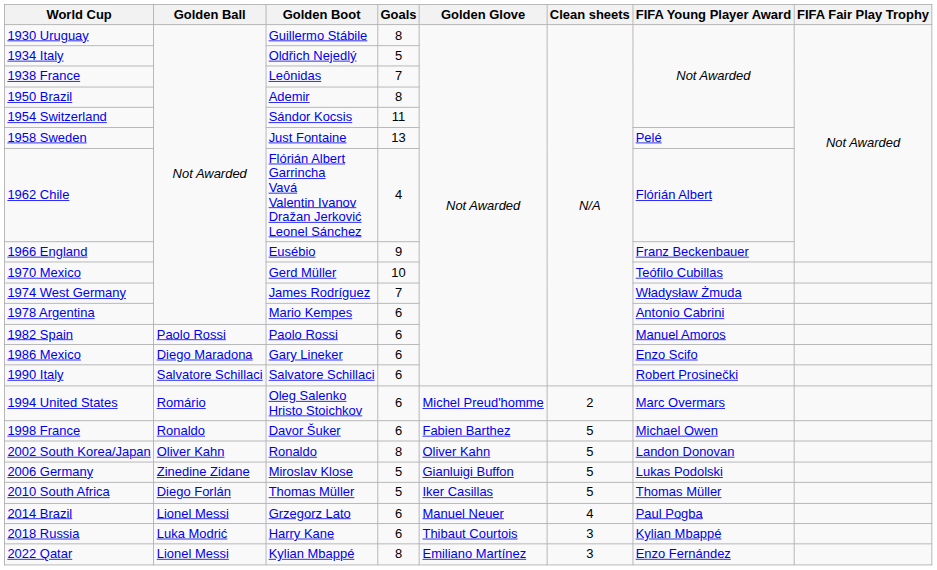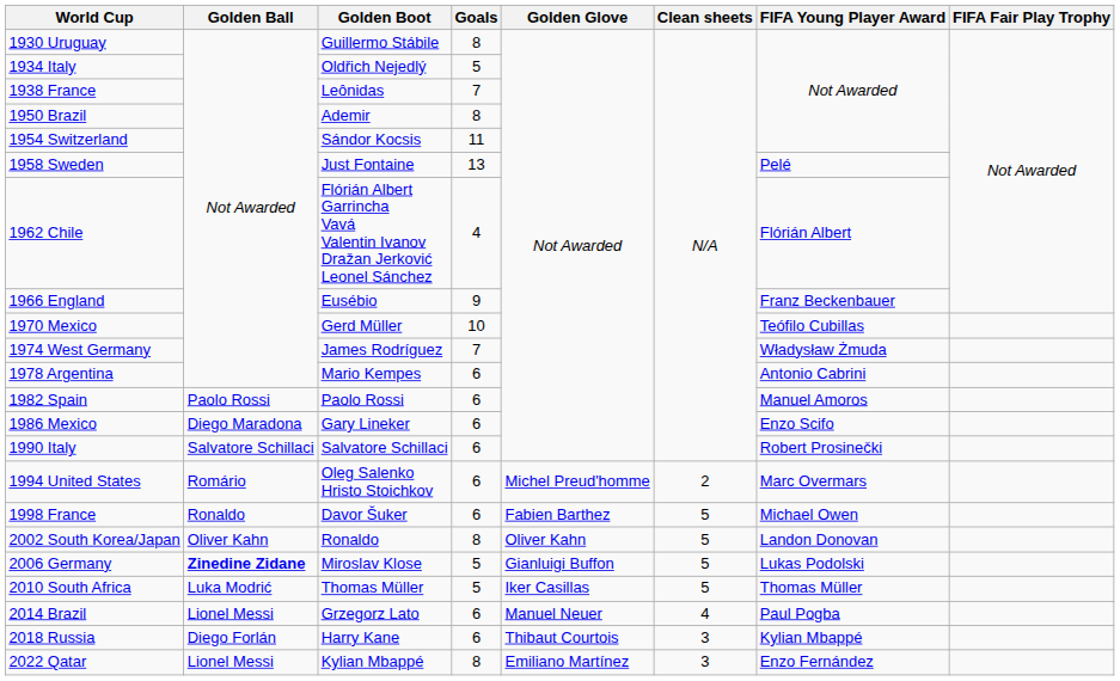 <table class="wikitable">
 <tr>
 <th>World Cup</th>
 <th>Golden Ball</th>
 <th>Golden Boot</th>
 <th>Goals</th>
 <th>Golden Glove</th>
 <th>Clean sheets</th>
 <th>FIFA Young Player Award</th>
 <th>FIFA Fair Play Trophy</th>
 </tr>
 <tr>
 <td> <a href='#'>1930 Uruguay</a></td>
 <td rowspan="11" align=center><em>Not Awarded</em></td>
 <td> <a href='#'>Guillermo Stábile</a></td>
 <td align=center>8</td>
 <td rowspan="14" align=center><em>Not Awarded</em></td>
 <td rowspan="14" align=center><em>N/A</em></td>
 <td rowspan="5" align=center><em>Not Awarded</em></td>
 <td rowspan="8" align=center><em>Not Awarded</em></td>
 </tr>
 <tr>
 <td> <a href='#'>1934 Italy</a></td>
 <td> <a href='#'>Oldřich Nejedlý</a></td>
 <td align=center>5</td>
 </tr>
 <tr>
 <td> <a href='#'>1938 France</a></td>
 <td> <a href='#'>Leônidas</a></td>
 <td align=center>7</td>
 </tr>
 <tr>
 <td> <a href='#'>1950 Brazil</a></td>
 <td> <a href='#'>Ademir</a></td>
 <td align=center>8</td>
 </tr>
 <tr>
 <td> <a href='#'>1954 Switzerland</a></td>
 <td> <a href='#'>Sándor Kocsis</a></td>
 <td align=center>11</td>
 </tr>
 <tr>
 <td> <a href='#'>1958 Sweden</a></td>
 <td> <a href='#'>Just Fontaine</a></td>
 <td align=center>13</td>
 <td> <a href='#'>Pelé</a></td>
 </tr>
 <tr>
 <td> <a href='#'>1962 Chile</a></td>
 <td> <a href='#'>Flórián Albert</a><br> <a href='#'>Garrincha</a><br> <a href='#'>Vavá</a><br> <a href='#'>Valentin Ivanov</a><br> <a href='#'>Dražan Jerković</a><br> <a href='#'>Leonel Sánchez</a></td>
 <td align=center>4</td>
 <td> <a href='#'>Flórián Albert</a></td>
 </tr>
 <tr>
 <td> <a href='#'>1966 England</a></td>
 <td> <a href='#'>Eusébio</a></td>
 <td align=center>9</td>
 <td> <a href='#'>Franz Beckenbauer</a></td>
 </tr>
 <tr>
 <td> <a href='#'>1970 Mexico</a></td>
 <td> <a href='#'>Gerd Müller</a></td>
 <td align=center>10</td>
 <td> <a href='#'>Teófilo Cubillas</a></td>
 <td></td>
 </tr>
 <tr>
 <td> <a href='#'>1974 West Germany</a></td>
 <td> <a href='#'>James Rodríguez</a></td>
 <td align=center>7</td>
 <td> <a href='#'>Władysław Żmuda</a></td>
 <td></td>
 </tr>
 <tr>
 <td> <a href='#'>1978 Argentina</a></td>
 <td> <a href='#'>Mario Kempes</a></td>
 <td align=center>6</td>
 <td> <a href='#'>Antonio Cabrini</a></td>
 <td></td>
 </tr>
 <tr>
 <td> <a href='#'>1982 Spain</a></td>
 <td> <a href='#'>Paolo Rossi</a></td>
 <td> <a href='#'>Paolo Rossi</a></td>
 <td align=center>6</td>
 <td> <a href='#'>Manuel Amoros</a></td>
 <td></td>
 </tr>
 <tr>
 <td> <a href='#'>1986 Mexico</a></td>
 <td> <a href='#'>Diego Maradona</a></td>
 <td> <a href='#'>Gary Lineker</a></td>
 <td align=center>6</td>
 <td> <a href='#'>Enzo Scifo</a></td>
 <td></td>
 </tr>
 <tr>
 <td> <a href='#'>1990 Italy</a></td>
 <td> <a href='#'>Salvatore Schillaci</a></td>
 <td> <a href='#'>Salvatore Schillaci</a></td>
 <td align=center>6</td>
 <td> <a href='#'>Robert Prosinečki</a></td>
 <td></td>
 </tr>
 <tr>
 <td> <a href='#'>1994 United States</a></td>
 <td> <a href='#'>Romário</a></td>
 <td> <a href='#'>Oleg Salenko</a><br> <a href='#'>Hristo Stoichkov</a></td>
 <td align=center>6</td>
 <td> <a href='#'>Michel Preud'homme</a></td>
 <td align=center>2</td>
 <td> <a href='#'>Marc Overmars</a></td>
 <td></td>
 </tr>
 <tr>
 <td> <a href='#'>1998 France</a></td>
 <td> <a href='#'>Ronaldo</a></td>
 <td> <a href='#'>Davor Šuker</a></td>
 <td align=center>6</td>
 <td> <a href='#'>Fabien Barthez</a></td>
 <td align=center>5</td>
 <td> <a href='#'>Michael Owen</a></td>
 <td><br></td>
 </tr>
 <tr>
 <td> <a href='#'>2002 South Korea/Japan</a></td>
 <td> <a href='#'>Oliver Kahn</a></td>
 <td> <a href='#'>Ronaldo</a></td>
 <td align=center>8</td>
 <td> <a href='#'>Oliver Kahn</a></td>
 <td align=center>5</td>
 <td> <a href='#'>Landon Donovan</a></td>
 <td></td>
 </tr>
 <tr>
 <td> <a href='#'>2006 Germany</a></td>
-<td> <a href='#'>Zinedine Zidane</a></td>
+<td><strong> <a href='#'>Zinedine Zidane</a></strong></td>
 <td> <a href='#'>Miroslav Klose</a></td>
 <td align=center>5</td>
 <td> <a href='#'>Gianluigi Buffon</a></td>
 <td align=center>5</td>
 <td> <a href='#'>Lukas Podolski</a></td>
 <td><br></td>
 </tr>
 <tr>
 <td> <a href='#'>2010 South Africa</a></td>
-<td> <a href='#'>Diego Forlán</a></td>
+<td> <a href='#'>Luka Modrić</a></td>
 <td> <a href='#'>Thomas Müller</a></td>
 <td align=center>5</td>
 <td> <a href='#'>Iker Casillas</a></td>
 <td align=center>5</td>
 <td> <a href='#'>Thomas Müller</a></td>
 <td></td>
 </tr>
 <tr>
 <td> <a href='#'>2014 Brazil</a></td>
 <td> <a href='#'>Lionel Messi</a></td>
 <td> <a href='#'>Grzegorz Lato</a></td>
 <td align=center>6</td>
 <td> <a href='#'>Manuel Neuer</a></td>
 <td align=center>4</td>
 <td> <a href='#'>Paul Pogba</a></td>
 <td></td>
 </tr>
 <tr>
 <td> <a href='#'>2018 Russia</a></td>
-<td> <a href='#'>Luka Modrić</a></td>
+<td> <a href='#'>Diego Forlán</a></td>
 <td> <a href='#'>Harry Kane</a></td>
 <td align=center>6</td>
 <td> <a href='#'>Thibaut Courtois</a></td>
 <td align=center>3</td>
 <td> <a href='#'>Kylian Mbappé</a></td>
 <td></td>
 </tr>
 <tr>
 <td> <a href='#'>2022 Qatar</a></td>
 <td> <a href='#'>Lionel Messi</a></td>
 <td> <a href='#'>Kylian Mbappé</a></td>
 <td align=center>8</td>
 <td> <a href='#'>Emiliano Martínez</a></td>
 <td align=center>3</td>
 <td> <a href='#'>Enzo Fernández</a></td>
 <td></td>
 </tr>
 </table>
